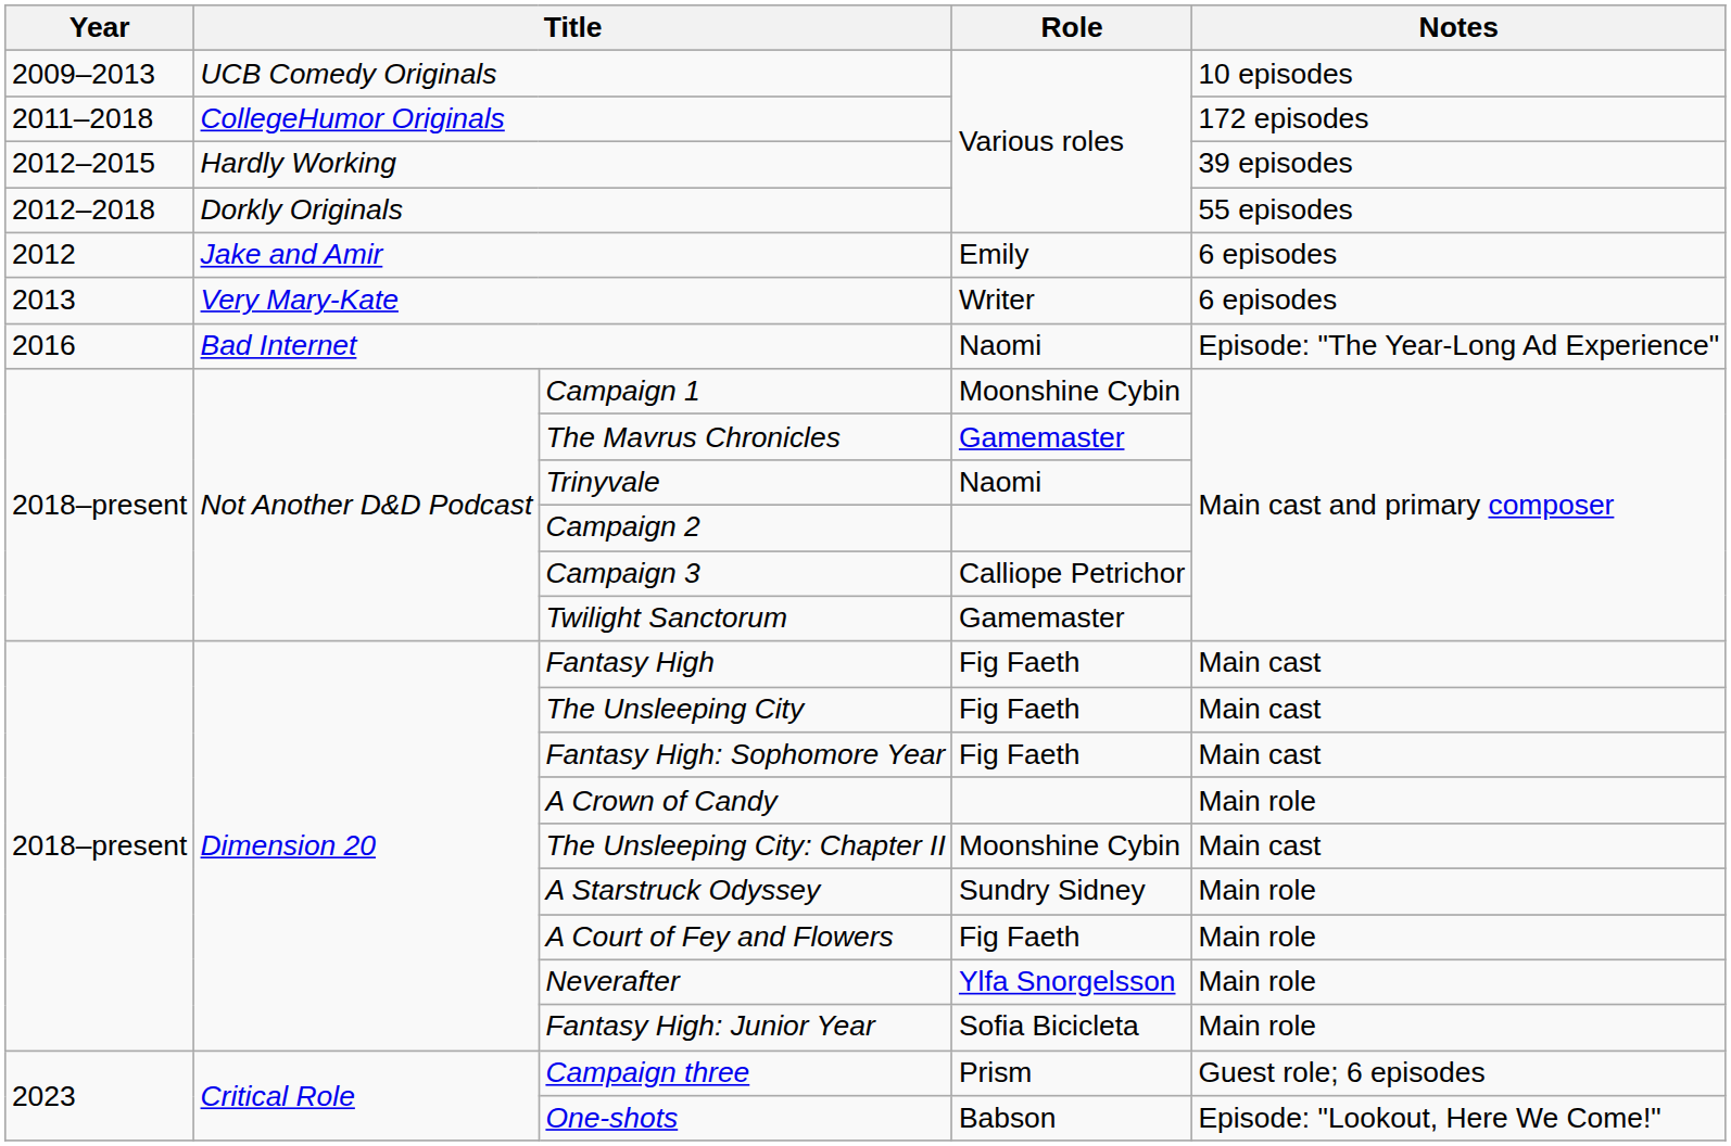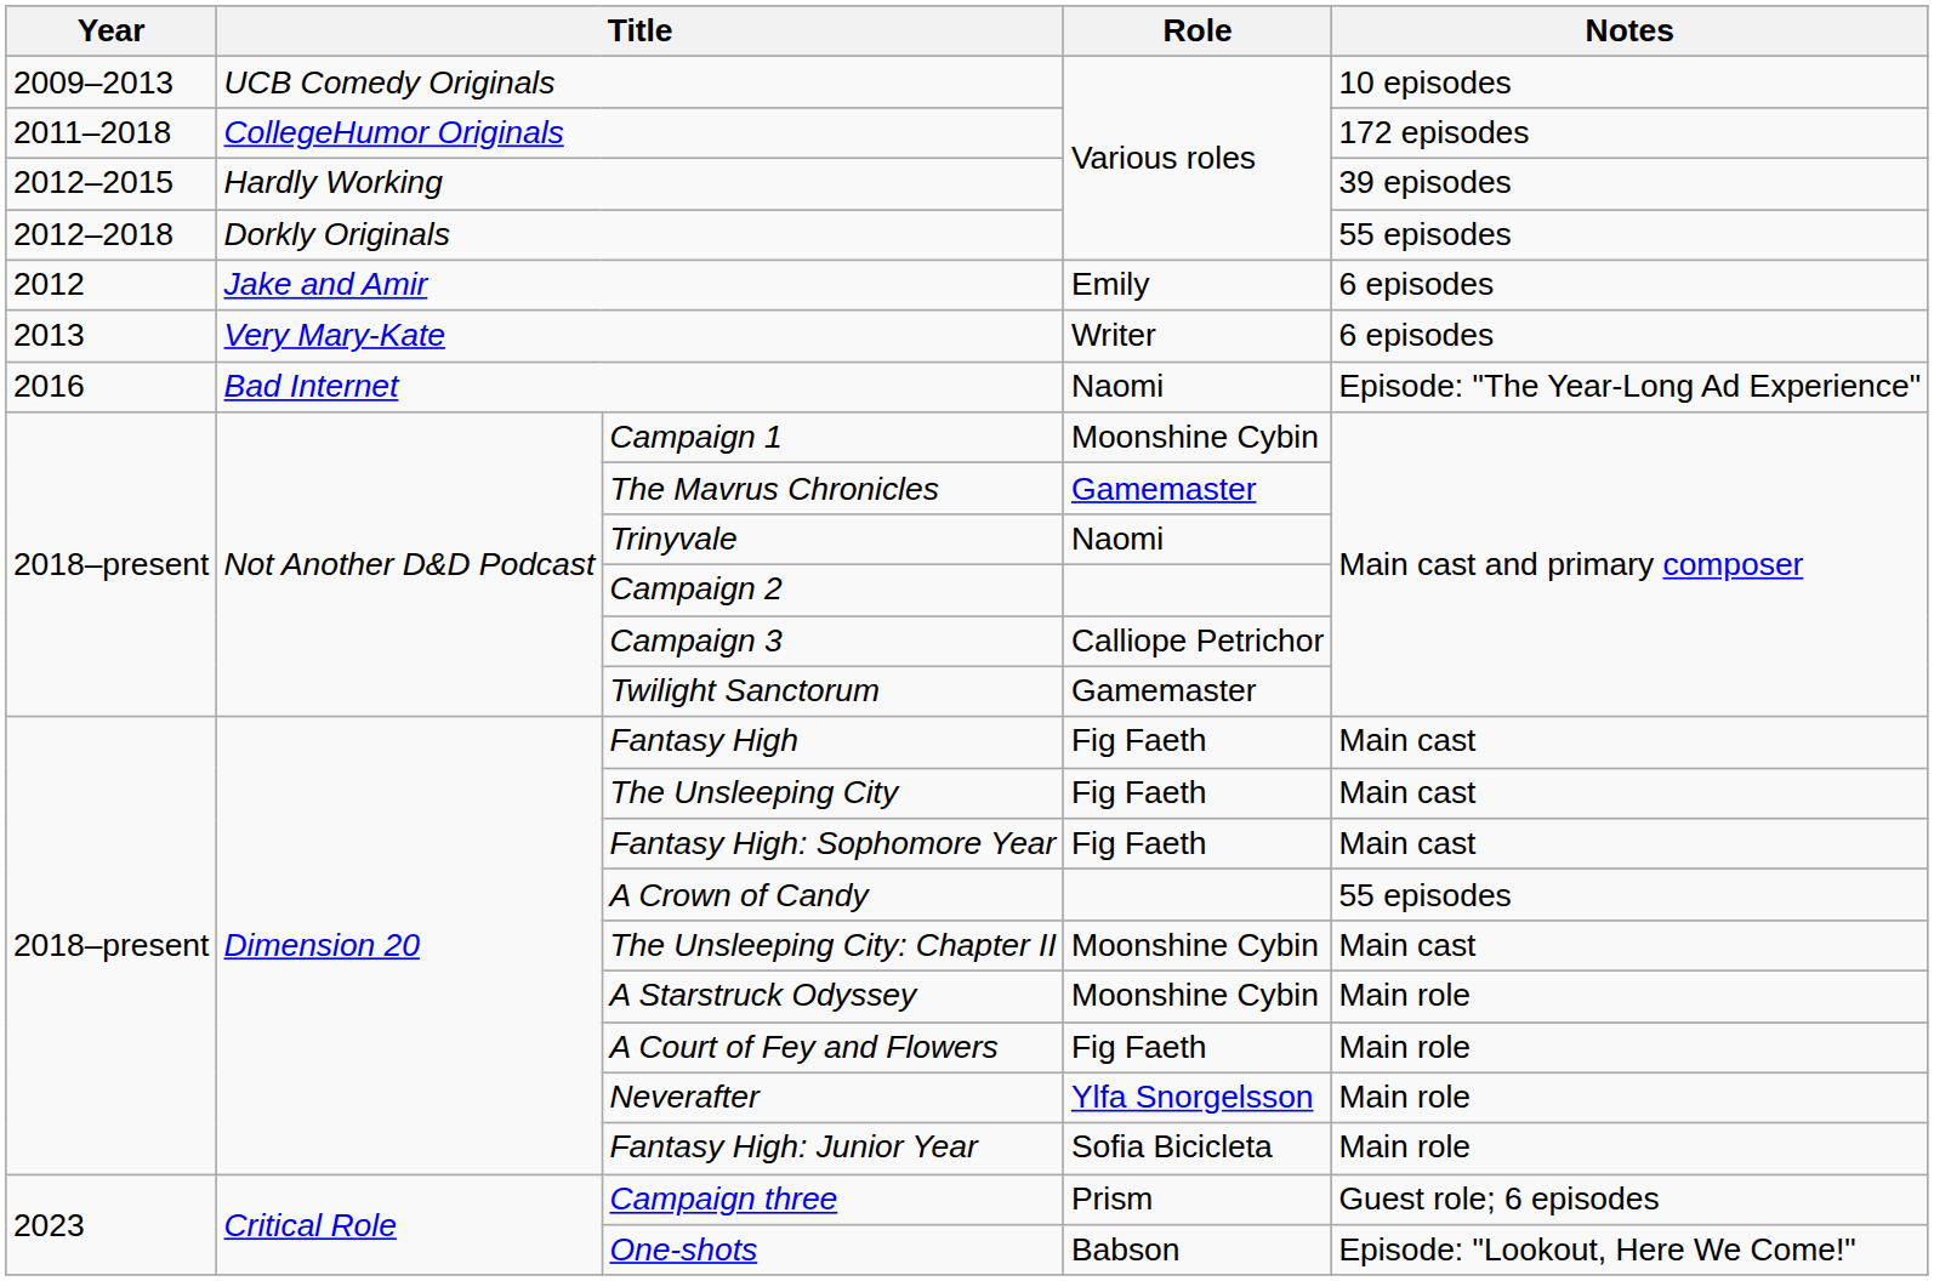 <table class="wikitable">
 <tr>
 <th>Year</th>
 <th colspan="2">Title</th>
 <th>Role</th>
 <th>Notes</th>
 </tr>
 <tr>
 <td>2009–2013</td>
 <td colspan="2"><em>UCB Comedy Originals</em></td>
 <td rowspan="4">Various roles</td>
 <td>10 episodes</td>
 </tr>
 <tr>
 <td>2011–2018</td>
 <td colspan="2"><em><a href='#'>CollegeHumor Originals</a></em></td>
 <td>172 episodes</td>
 </tr>
 <tr>
 <td>2012–2015</td>
 <td colspan="2"><em>Hardly Working</em></td>
 <td>39 episodes</td>
 </tr>
 <tr>
 <td>2012–2018</td>
 <td colspan="2"><em>Dorkly Originals</em></td>
 <td>55 episodes</td>
 </tr>
 <tr>
 <td>2012</td>
 <td colspan="2"><a href='#'><em>Jake and Amir</em></a></td>
 <td>Emily</td>
 <td>6 episodes</td>
 </tr>
 <tr>
 <td>2013</td>
 <td colspan="2"><em><a href='#'>Very Mary-Kate</a></em></td>
 <td>Writer</td>
 <td>6 episodes</td>
 </tr>
 <tr>
 <td>2016</td>
 <td colspan="2"><em><a href='#'>Bad Internet</a></em></td>
 <td>Naomi</td>
 <td>Episode: "The Year-Long Ad Experience"</td>
 </tr>
 <tr>
 <td rowspan="6">2018–present</td>
 <td rowspan="6"><em>Not Another D&D Podcast</em></td>
 <td><em>Campaign 1</em></td>
 <td>Moonshine Cybin</td>
 <td rowspan="6">Main cast and primary <a href='#'>composer</a></td>
 </tr>
 <tr>
 <td><em>The Mavrus Chronicles</em></td>
 <td><a href='#'>Gamemaster</a></td>
 </tr>
 <tr>
 <td><em>Trinyvale</em></td>
 <td>Naomi</td>
 </tr>
 <tr>
 <td><em>Campaign 2</em></td>
 <td></td>
 </tr>
 <tr>
 <td><em>Campaign 3</em></td>
 <td>Calliope Petrichor</td>
 </tr>
 <tr>
 <td><em>Twilight Sanctorum</em></td>
 <td>Gamemaster</td>
 </tr>
 <tr>
 <td rowspan="9">2018–present</td>
 <td rowspan="9"><em><a href='#'>Dimension 20</a></em></td>
 <td><em>Fantasy High</em></td>
 <td>Fig Faeth</td>
 <td>Main cast</td>
 </tr>
 <tr>
 <td><em>The Unsleeping City</em></td>
 <td>Fig Faeth</td>
 <td>Main cast</td>
 </tr>
 <tr>
 <td><em>Fantasy High: Sophomore Year</em></td>
 <td>Fig Faeth</td>
 <td>Main cast</td>
 </tr>
 <tr>
 <td><em>A Crown of Candy</em></td>
 <td></td>
-<td>Main role</td>
+<td>55 episodes</td>
 </tr>
 <tr>
 <td><em>The Unsleeping City: Chapter II</em></td>
 <td>Moonshine Cybin</td>
 <td>Main cast</td>
 </tr>
 <tr>
 <td><em>A Starstruck Odyssey</em></td>
-<td>Sundry Sidney</td>
+<td>Moonshine Cybin</td>
 <td>Main role</td>
 </tr>
 <tr>
 <td><em>A Court of Fey and Flowers</em></td>
 <td>Fig Faeth</td>
 <td>Main role</td>
 </tr>
 <tr>
 <td><em>Neverafter</em></td>
 <td><a href='#'>Ylfa Snorgelsson</a></td>
 <td>Main role</td>
 </tr>
 <tr>
 <td><em>Fantasy High: Junior Year</em></td>
 <td>Sofia Bicicleta</td>
 <td>Main role</td>
 </tr>
 <tr>
 <td rowspan="2">2023</td>
 <td rowspan="2"><em><a href='#'>Critical Role</a></em></td>
 <td><em><a href='#'>Campaign three</a></em></td>
 <td>Prism</td>
 <td>Guest role; 6 episodes</td>
 </tr>
 <tr>
 <td><em><a href='#'>One-shots</a></em></td>
 <td>Babson</td>
 <td>Episode: "Lookout, Here We Come!"</td>
 </tr>
 </table>
